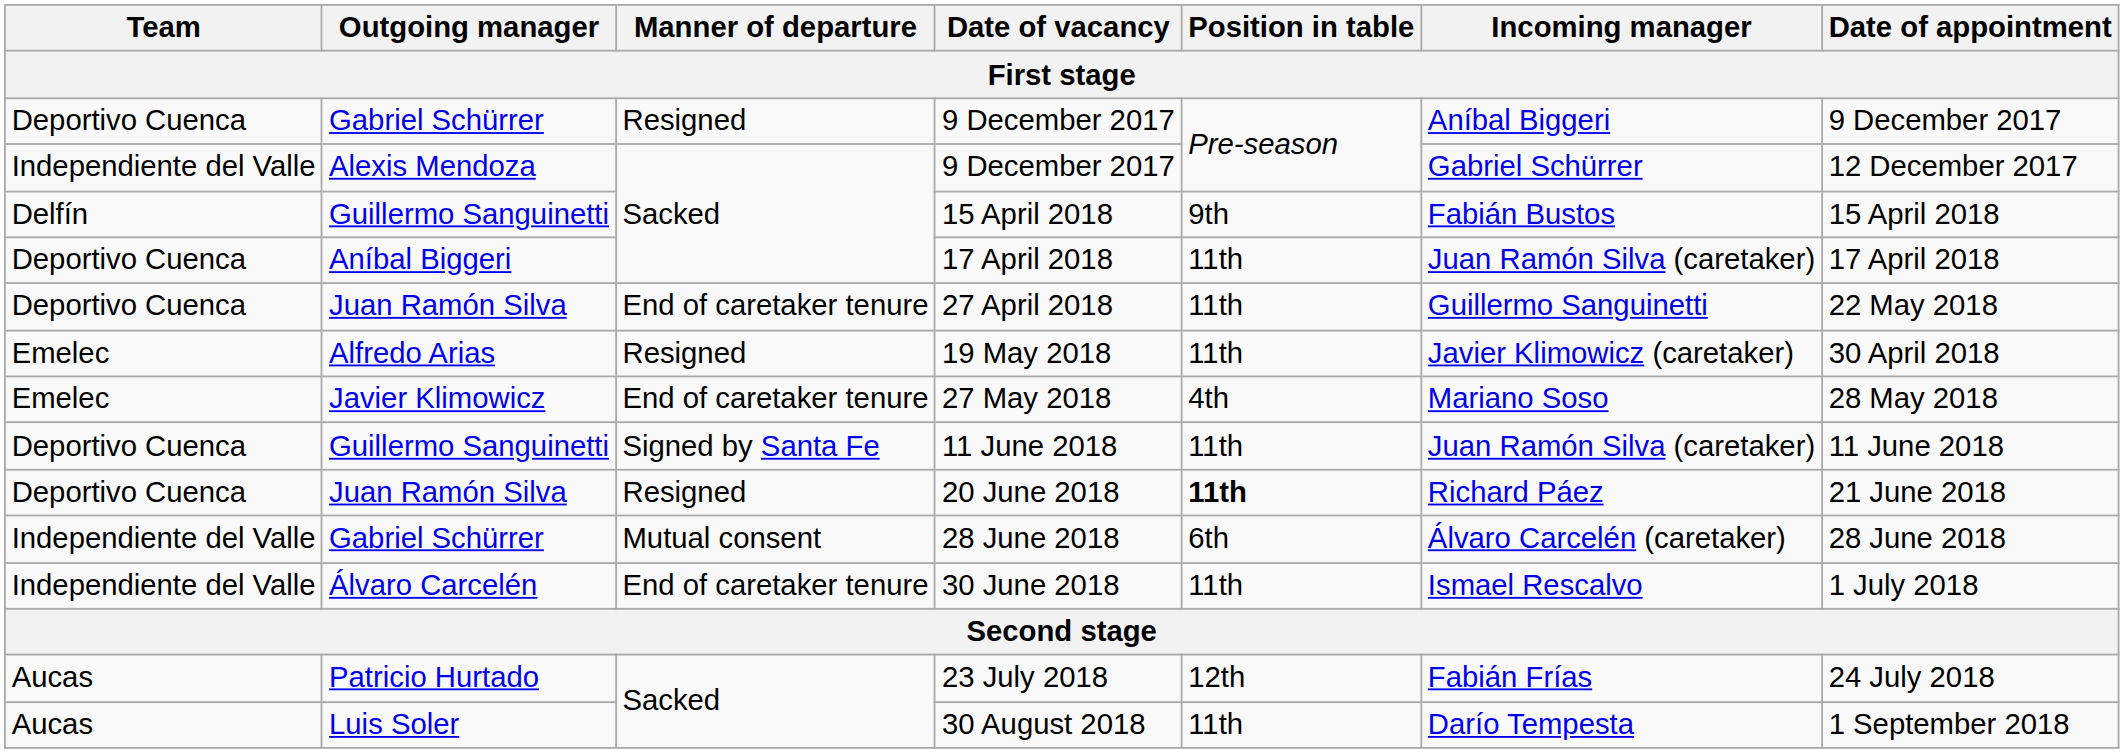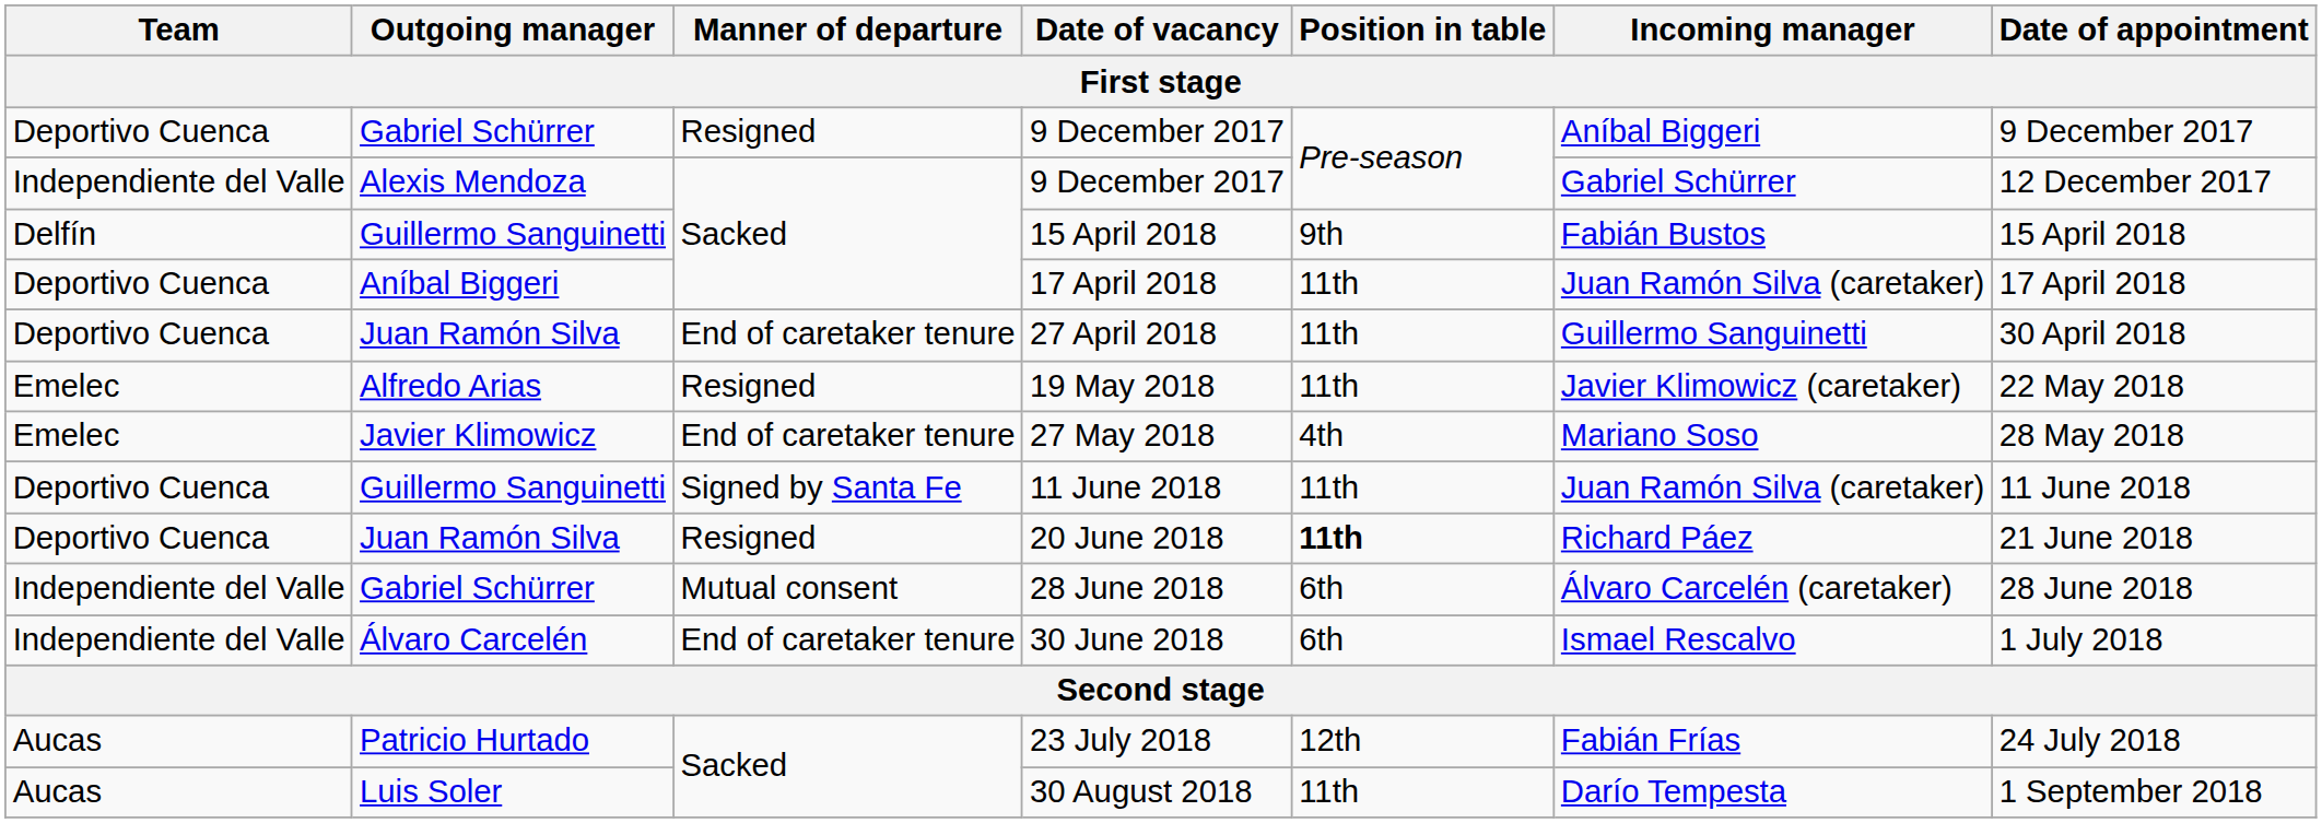 <table class="wikitable sortable">
 <tr>
 <th>Team</th>
 <th>Outgoing manager</th>
 <th>Manner of departure</th>
 <th>Date of vacancy</th>
 <th>Position in table</th>
 <th>Incoming manager</th>
 <th>Date of appointment</th>
 </tr>
 <tr>
 <th colspan=7>First stage</th>
 </tr>
 <tr>
 <td>Deportivo Cuenca</td>
 <td> <a href='#'>Gabriel Schürrer</a></td>
 <td>Resigned</td>
 <td>9 December 2017</td>
 <td rowspan=2><em>Pre-season</em></td>
 <td> <a href='#'>Aníbal Biggeri</a></td>
 <td>9 December 2017</td>
 </tr>
 <tr>
 <td>Independiente del Valle</td>
 <td> <a href='#'>Alexis Mendoza</a></td>
 <td rowspan=3>Sacked</td>
 <td>9 December 2017</td>
 <td> <a href='#'>Gabriel Schürrer</a></td>
 <td>12 December 2017</td>
 </tr>
 <tr>
 <td>Delfín</td>
 <td> <a href='#'>Guillermo Sanguinetti</a></td>
 <td>15 April 2018</td>
 <td>9th</td>
 <td> <a href='#'>Fabián Bustos</a></td>
 <td>15 April 2018</td>
 </tr>
 <tr>
 <td>Deportivo Cuenca</td>
 <td> <a href='#'>Aníbal Biggeri</a></td>
 <td>17 April 2018</td>
 <td>11th</td>
 <td> <a href='#'>Juan Ramón Silva</a> (caretaker)</td>
 <td>17 April 2018</td>
 </tr>
 <tr>
 <td>Deportivo Cuenca</td>
 <td> <a href='#'>Juan Ramón Silva</a></td>
 <td>End of caretaker tenure</td>
 <td>27 April 2018</td>
 <td>11th</td>
 <td> <a href='#'>Guillermo Sanguinetti</a></td>
-<td>22 May 2018</td>
+<td>30 April 2018</td>
 </tr>
 <tr>
 <td>Emelec</td>
 <td> <a href='#'>Alfredo Arias</a></td>
 <td>Resigned</td>
 <td>19 May 2018</td>
 <td>11th</td>
 <td> <a href='#'>Javier Klimowicz</a> (caretaker)</td>
-<td>30 April 2018</td>
+<td>22 May 2018</td>
 </tr>
 <tr>
 <td>Emelec</td>
 <td> <a href='#'>Javier Klimowicz</a></td>
 <td>End of caretaker tenure</td>
 <td>27 May 2018</td>
 <td>4th</td>
 <td> <a href='#'>Mariano Soso</a></td>
 <td>28 May 2018</td>
 </tr>
 <tr>
 <td>Deportivo Cuenca</td>
 <td> <a href='#'>Guillermo Sanguinetti</a></td>
 <td>Signed by <a href='#'>Santa Fe</a></td>
 <td>11 June 2018</td>
 <td>11th</td>
 <td> <a href='#'>Juan Ramón Silva</a> (caretaker)</td>
 <td>11 June 2018</td>
 </tr>
 <tr>
 <td>Deportivo Cuenca</td>
 <td> <a href='#'>Juan Ramón Silva</a></td>
 <td>Resigned</td>
 <td>20 June 2018</td>
 <td><strong>11th</strong></td>
 <td> <a href='#'>Richard Páez</a></td>
 <td>21 June 2018</td>
 </tr>
 <tr>
 <td>Independiente del Valle</td>
 <td> <a href='#'>Gabriel Schürrer</a></td>
 <td>Mutual consent</td>
 <td>28 June 2018</td>
 <td>6th</td>
 <td> <a href='#'>Álvaro Carcelén</a> (caretaker)</td>
 <td>28 June 2018</td>
 </tr>
 <tr>
 <td>Independiente del Valle</td>
 <td> <a href='#'>Álvaro Carcelén</a></td>
 <td>End of caretaker tenure</td>
 <td>30 June 2018</td>
-<td>11th</td>
+<td>6th</td>
 <td> <a href='#'>Ismael Rescalvo</a></td>
 <td>1 July 2018</td>
 </tr>
 <tr>
 <th colspan=7>Second stage</th>
 </tr>
 <tr>
 <td>Aucas</td>
 <td> <a href='#'>Patricio Hurtado</a></td>
 <td rowspan=2>Sacked</td>
 <td>23 July 2018</td>
 <td>12th</td>
 <td> <a href='#'>Fabián Frías</a></td>
 <td>24 July 2018</td>
 </tr>
 <tr>
 <td>Aucas</td>
 <td> <a href='#'>Luis Soler</a></td>
 <td>30 August 2018</td>
 <td>11th</td>
 <td> <a href='#'>Darío Tempesta</a></td>
 <td>1 September 2018</td>
 </tr>
 </table>
